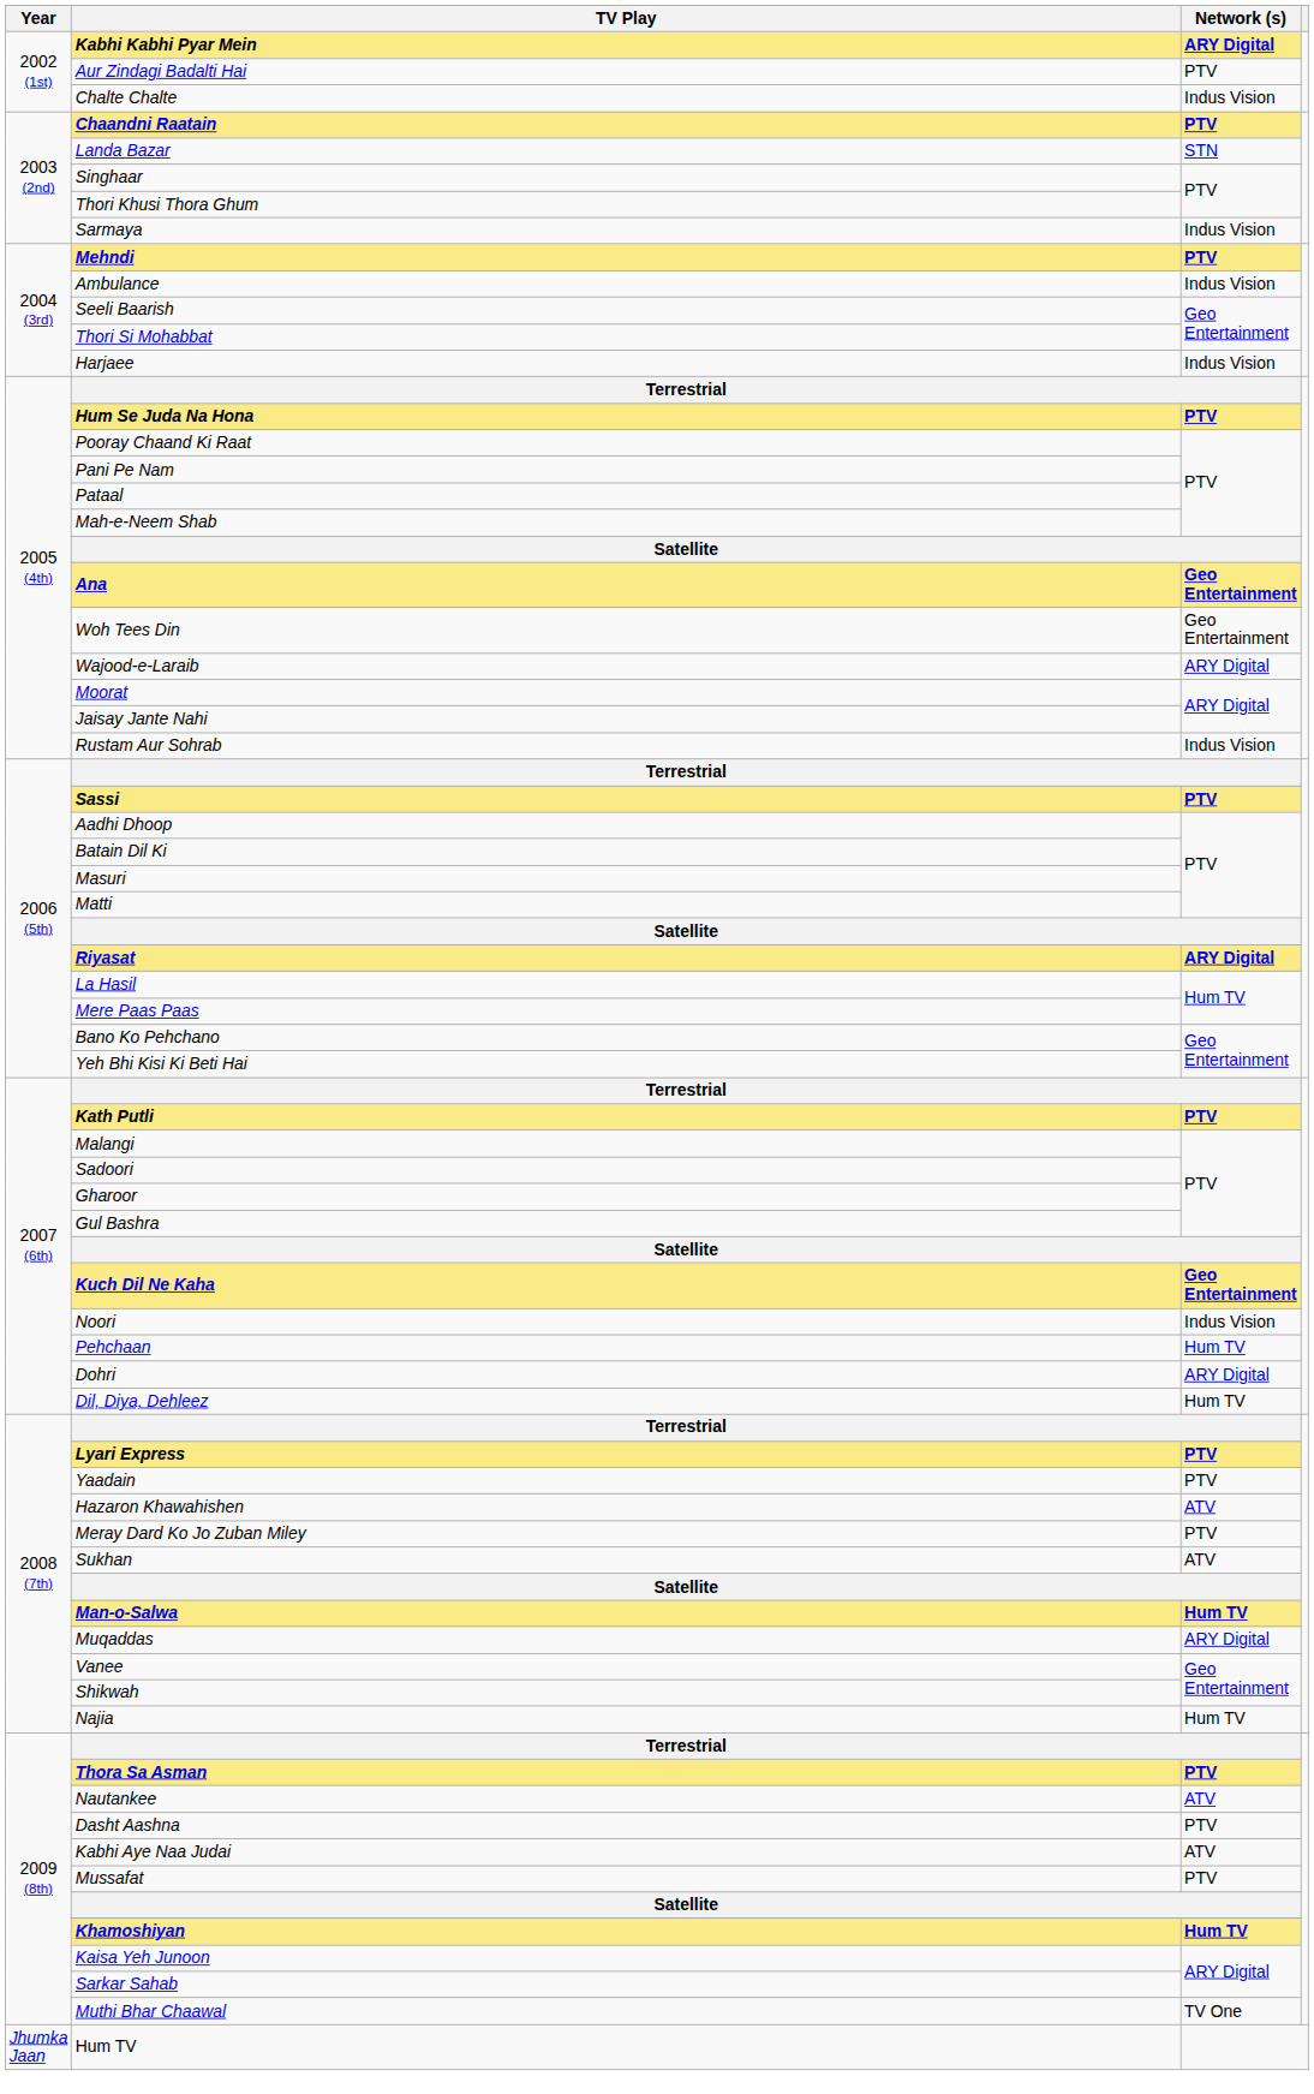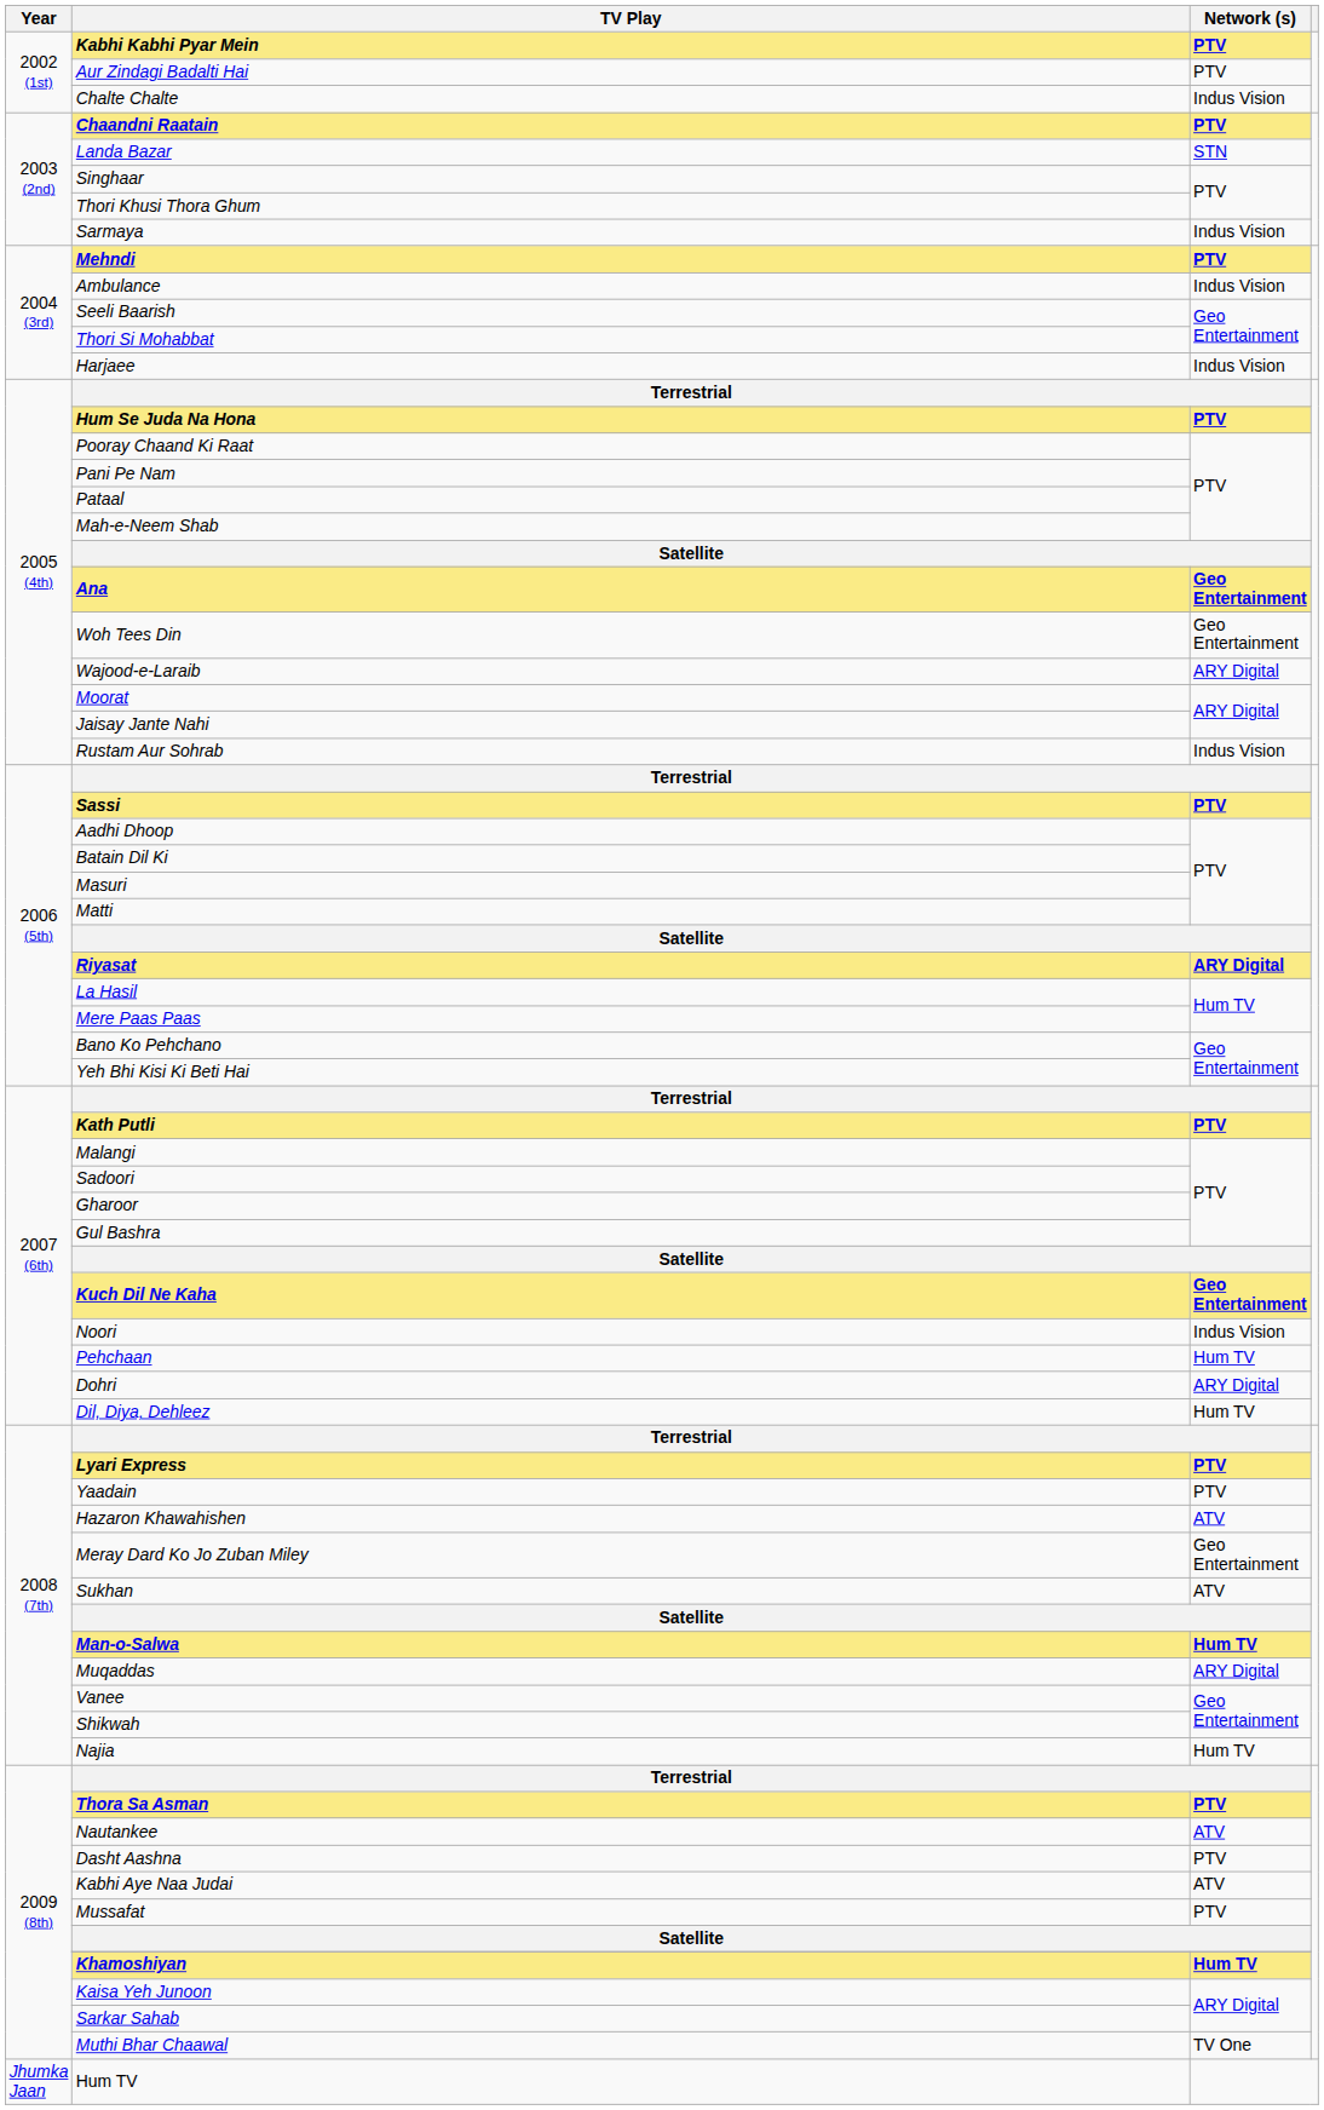 <table class="wikitable sortable" style="text-align:left;">
 <tr>
 <th scope="col" style="width:5%; text-align:center;">Year</th>
 <th scope="col" style="width:90%;text-align:center;">TV Play</th>
 <th scope="col" style="width:5%;text-align:center;">Network (s)</th>
 <th></th>
 </tr>
 <tr>
 <td rowspan="3" style="text-align:center">2002<br><small><a href='#'>(1st)</a></small></td>
 <td style="background:#FAEB86;"><strong><em>Kabhi Kabhi Pyar Mein</em></strong></td>
-<td style="background:#FAEB86;"><strong><a href='#'>ARY Digital</a></strong></td>
+<td style="background:#FAEB86;"><strong><a href='#'>PTV</a></strong></td>
 <td rowspan="3"></td>
 </tr>
 <tr>
 <td><em><a href='#'>Aur Zindagi Badalti Hai</a></em></td>
 <td>PTV</td>
 </tr>
 <tr>
 <td><em>Chalte Chalte</em></td>
 <td>Indus Vision</td>
 </tr>
 <tr>
 <td rowspan="5" style="text-align:center">2003<br><small><a href='#'>(2nd)</a></small></td>
 <td style="background:#FAEB86;"><strong><em><a href='#'>Chaandni Raatain</a></em></strong></td>
 <td style="background:#FAEB86;"><strong><a href='#'>PTV</a></strong></td>
 <td rowspan="5"></td>
 </tr>
 <tr>
 <td><em><a href='#'>Landa Bazar</a></em></td>
 <td><a href='#'>STN</a></td>
 </tr>
 <tr>
 <td><em>Singhaar</em></td>
 <td rowspan="2">PTV</td>
 </tr>
 <tr>
 <td><em>Thori Khusi Thora Ghum</em></td>
 </tr>
 <tr>
 <td><em>Sarmaya</em></td>
 <td>Indus Vision</td>
 </tr>
 <tr>
 <td rowspan="5" style="text-align:center">2004<br><small><a href='#'>(3rd)</a></small></td>
 <td style="background:#FAEB86;"><strong><em><a href='#'>Mehndi</a></em></strong></td>
 <td style="background:#FAEB86;"><strong><a href='#'>PTV</a></strong></td>
 <td rowspan="5"></td>
 </tr>
 <tr>
 <td><em>Ambulance</em></td>
 <td>Indus Vision</td>
 </tr>
 <tr>
 <td><em>Seeli Baarish</em></td>
 <td rowspan="2"><a href='#'>Geo Entertainment</a></td>
 </tr>
 <tr>
 <td><em><a href='#'>Thori Si Mohabbat</a></em></td>
 </tr>
 <tr>
 <td><em>Harjaee</em></td>
 <td>Indus Vision</td>
 </tr>
 <tr>
 <td rowspan="13" style="text-align:center">2005<br><small><a href='#'>(4th)</a></small><br></td>
 <th scope="row" colspan="2">Terrestrial</th>
 <td rowspan="13"></td>
 </tr>
 <tr>
 <td style="background:#FAEB86;"><strong><em>Hum Se Juda Na Hona</em></strong></td>
 <td style="background:#FAEB86;"><strong><a href='#'>PTV</a></strong></td>
 </tr>
 <tr>
 <td><em>Pooray Chaand Ki Raat</em></td>
 <td rowspan="4">PTV</td>
 </tr>
 <tr>
 <td><em>Pani Pe Nam</em></td>
 </tr>
 <tr>
 <td><em>Pataal</em></td>
 </tr>
 <tr>
 <td><em>Mah-e-Neem Shab</em></td>
 </tr>
 <tr>
 <th scope="row" colspan="2">Satellite</th>
 </tr>
 <tr>
 <td style="background:#FAEB86;"><strong><em><a href='#'>Ana</a></em></strong></td>
 <td style="background:#FAEB86;"><strong><a href='#'>Geo Entertainment</a></strong></td>
 </tr>
 <tr>
 <td><em>Woh Tees Din</em></td>
 <td>Geo Entertainment</td>
 </tr>
 <tr>
 <td><em>Wajood-e-Laraib</em></td>
 <td><a href='#'>ARY Digital</a></td>
 </tr>
 <tr>
 <td><em><a href='#'>Moorat</a></em></td>
 <td rowspan="2"><a href='#'>ARY Digital</a></td>
 </tr>
 <tr>
 <td><em>Jaisay Jante Nahi</em></td>
 </tr>
 <tr>
 <td><em>Rustam Aur Sohrab</em></td>
 <td>Indus Vision</td>
 </tr>
 <tr>
 <td rowspan="12" style="text-align:center">2006<br><small><a href='#'>(5th)</a></small></td>
 <th scope="row" colspan="2">Terrestrial</th>
 <td rowspan="12"></td>
 </tr>
 <tr>
 <td style="background:#FAEB86;"><strong><em>Sassi</em></strong></td>
 <td style="background:#FAEB86;"><strong><a href='#'>PTV</a></strong></td>
 </tr>
 <tr>
 <td><em>Aadhi Dhoop</em></td>
 <td rowspan="4">PTV</td>
 </tr>
 <tr>
 <td><em>Batain Dil Ki</em></td>
 </tr>
 <tr>
 <td><em>Masuri</em></td>
 </tr>
 <tr>
 <td><em>Matti</em></td>
 </tr>
 <tr>
 <th scope="row" colspan="2">Satellite</th>
 </tr>
 <tr>
 <td style="background:#FAEB86;"><strong><em><a href='#'>Riyasat</a></em></strong></td>
 <td style="background:#FAEB86;"><strong><a href='#'>ARY Digital</a></strong></td>
 </tr>
 <tr>
 <td><em><a href='#'>La Hasil</a></em></td>
 <td rowspan="2"><a href='#'>Hum TV</a></td>
 </tr>
 <tr>
 <td><em><a href='#'>Mere Paas Paas</a></em></td>
 </tr>
 <tr>
 <td><em>Bano Ko Pehchano</em></td>
 <td rowspan="2"><a href='#'>Geo Entertainment</a></td>
 </tr>
 <tr>
 <td><em>Yeh Bhi Kisi Ki Beti Hai</em></td>
 </tr>
 <tr>
 <td rowspan="12" style="text-align:center">2007<br><small><a href='#'>(6th)</a></small></td>
 <th scope="row" colspan="2">Terrestrial</th>
 <td rowspan="12"></td>
 </tr>
 <tr>
 <td style="background:#FAEB86;"><strong><em>Kath Putli</em></strong></td>
 <td style="background:#FAEB86;"><strong><a href='#'>PTV</a></strong></td>
 </tr>
 <tr>
 <td><em>Malangi</em></td>
 <td rowspan="4">PTV</td>
 </tr>
 <tr>
 <td><em>Sadoori</em></td>
 </tr>
 <tr>
 <td><em>Gharoor</em></td>
 </tr>
 <tr>
 <td><em>Gul Bashra</em></td>
 </tr>
 <tr>
 <th scope="row" colspan="2">Satellite</th>
 </tr>
 <tr>
 <td style="background:#FAEB86;"><strong><em><a href='#'>Kuch Dil Ne Kaha</a></em></strong></td>
 <td style="background:#FAEB86;"><strong><a href='#'>Geo Entertainment</a></strong></td>
 </tr>
 <tr>
 <td><em>Noori</em></td>
 <td>Indus Vision</td>
 </tr>
 <tr>
 <td><em><a href='#'>Pehchaan</a></em></td>
 <td><a href='#'>Hum TV</a></td>
 </tr>
 <tr>
 <td><em>Dohri</em></td>
 <td><a href='#'>ARY Digital</a></td>
 </tr>
 <tr>
 <td><em><a href='#'>Dil, Diya, Dehleez</a></em></td>
 <td>Hum TV</td>
 </tr>
 <tr>
 <td rowspan="12" style="text-align:center">2008<br><small><a href='#'>(7th)</a></small></td>
 <th scope="row" colspan="2">Terrestrial</th>
 <td rowspan="12"></td>
 </tr>
 <tr>
 <td style="background:#FAEB86;"><strong><em>Lyari Express</em></strong></td>
 <td style="background:#FAEB86;"><strong><a href='#'>PTV</a></strong></td>
 </tr>
 <tr>
 <td><em>Yaadain</em></td>
 <td>PTV</td>
 </tr>
 <tr>
 <td><em>Hazaron Khawahishen</em></td>
 <td><a href='#'>ATV</a></td>
 </tr>
 <tr>
 <td><em>Meray Dard Ko Jo Zuban Miley</em></td>
-<td>PTV</td>
+<td>Geo Entertainment</td>
 </tr>
 <tr>
 <td><em>Sukhan</em></td>
 <td>ATV</td>
 </tr>
 <tr>
 <th scope="row" colspan="2">Satellite</th>
 </tr>
 <tr>
 <td style="background:#FAEB86;"><strong><em><a href='#'>Man-o-Salwa</a></em></strong></td>
 <td style="background:#FAEB86;"><strong><a href='#'>Hum TV</a></strong></td>
 </tr>
 <tr>
 <td><em>Muqaddas</em></td>
 <td><a href='#'>ARY Digital</a></td>
 </tr>
 <tr>
 <td><em>Vanee</em></td>
 <td rowspan="2"><a href='#'>Geo Entertainment</a></td>
 </tr>
 <tr>
 <td><em>Shikwah</em></td>
 </tr>
 <tr>
 <td><em>Najia</em></td>
 <td>Hum TV</td>
 </tr>
 <tr>
 <td rowspan="12" style="text-align:center">2009<br><small><a href='#'>(8th)</a></small></td>
 <th scope="row" colspan="2">Terrestrial</th>
 <td rowspan="12"></td>
 </tr>
 <tr>
 <td style="background:#FAEB86;"><strong><em><a href='#'>Thora Sa Asman</a></em></strong></td>
 <td style="background:#FAEB86;"><strong><a href='#'>PTV</a></strong></td>
 </tr>
 <tr>
 <td><em>Nautankee</em></td>
 <td><a href='#'>ATV</a></td>
 </tr>
 <tr>
 <td><em>Dasht Aashna</em></td>
 <td>PTV</td>
 </tr>
 <tr>
 <td><em>Kabhi Aye Naa Judai</em></td>
 <td>ATV</td>
 </tr>
 <tr>
 <td><em>Mussafat</em></td>
 <td>PTV</td>
 </tr>
 <tr>
 <th scope="row" colspan="2">Satellite</th>
 </tr>
 <tr>
 </tr>
 <tr>
 <td style="background:#FAEB86;"><strong><em><a href='#'>Khamoshiyan</a></em></strong></td>
 <td style="background:#FAEB86;"><strong><a href='#'>Hum TV</a></strong></td>
 </tr>
 <tr>
 <td><em><a href='#'>Kaisa Yeh Junoon</a></em></td>
 <td rowspan="2"><a href='#'>ARY Digital</a></td>
 </tr>
 <tr>
 <td><em><a href='#'>Sarkar Sahab</a></em></td>
 </tr>
 <tr>
 <td><em><a href='#'>Muthi Bhar Chaawal</a></em></td>
 <td>TV One</td>
 </tr>
 <tr>
 <td><em><a href='#'>Jhumka Jaan</a></em></td>
 <td>Hum TV</td>
 </tr>
 </table>
